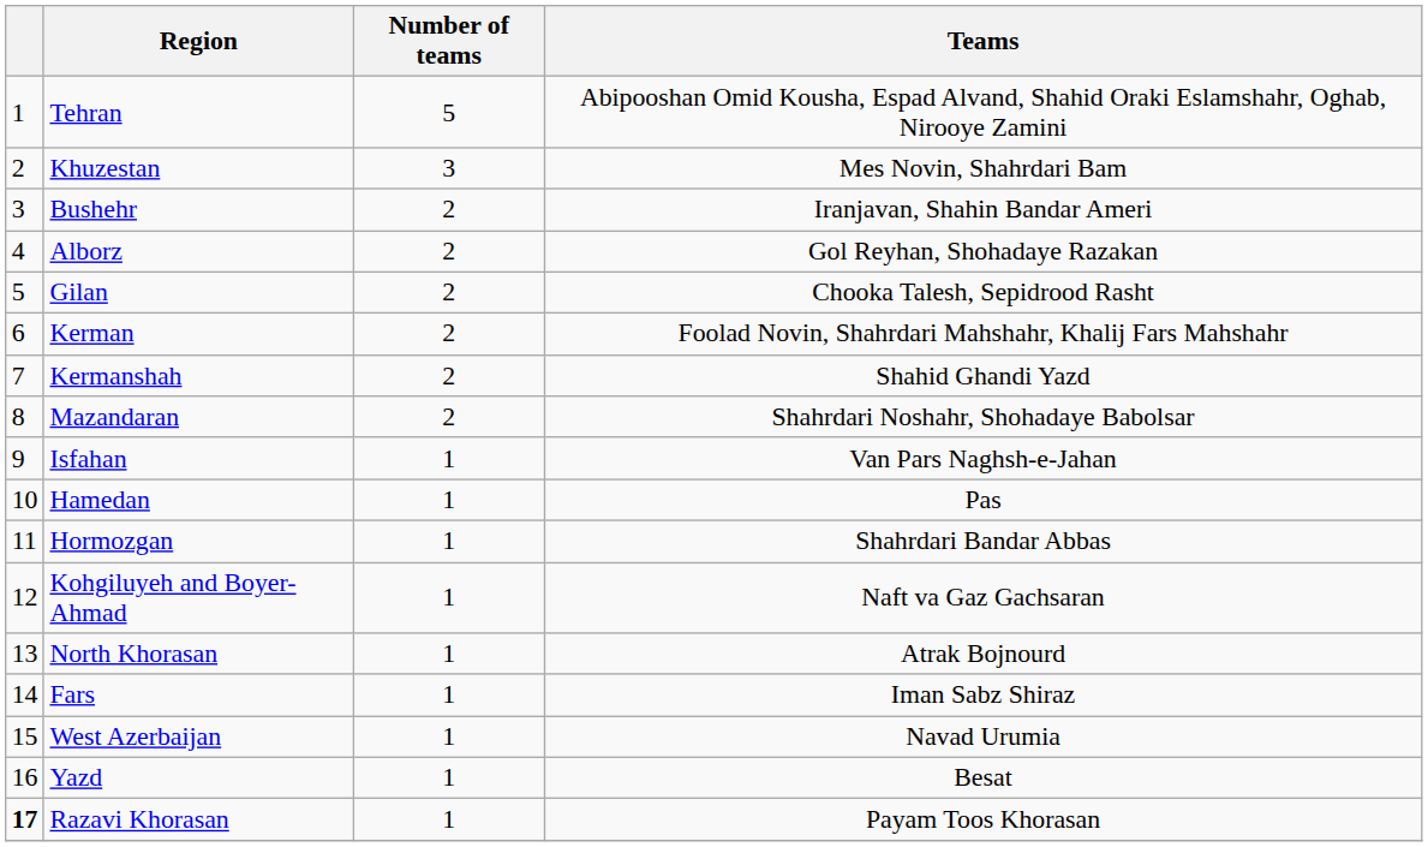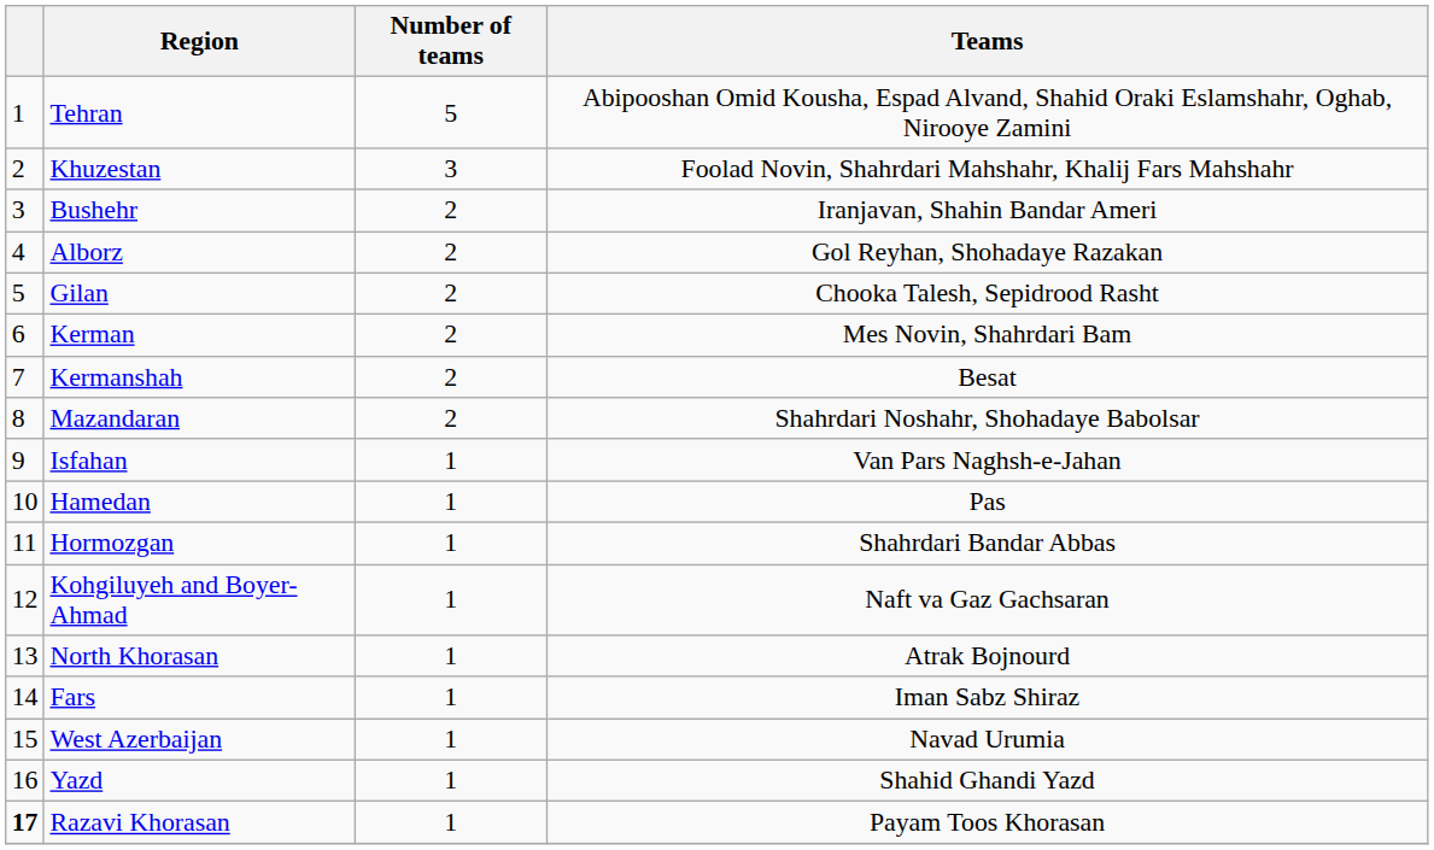 <table class="wikitable">
 <tr>
 <th></th>
 <th>Region</th>
 <th>Number of teams</th>
 <th>Teams</th>
 </tr>
 <tr>
 <td>1</td>
 <td><a href='#'>Tehran</a></td>
 <td align=center>5</td>
 <td align=center>Abipooshan Omid Kousha, Espad Alvand, Shahid Oraki Eslamshahr, Oghab, Nirooye Zamini</td>
 </tr>
 <tr>
 <td>2</td>
 <td><a href='#'>Khuzestan</a></td>
 <td align=center>3</td>
-<td align=center>Mes Novin, Shahrdari Bam</td>
+<td align=center>Foolad Novin, Shahrdari Mahshahr, Khalij Fars Mahshahr</td>
 </tr>
 <tr>
 <td>3</td>
 <td><a href='#'>Bushehr</a></td>
 <td align=center>2</td>
 <td align=center>Iranjavan, Shahin Bandar Ameri</td>
 </tr>
 <tr>
 <td>4</td>
 <td><a href='#'>Alborz</a></td>
 <td align=center>2</td>
 <td align=center>Gol Reyhan, Shohadaye Razakan</td>
 </tr>
 <tr>
 <td>5</td>
 <td><a href='#'>Gilan</a></td>
 <td align=center>2</td>
 <td align=center>Chooka Talesh, Sepidrood Rasht</td>
 </tr>
 <tr>
 <td>6</td>
 <td><a href='#'>Kerman</a></td>
 <td align=center>2</td>
-<td align=center>Foolad Novin, Shahrdari Mahshahr, Khalij Fars Mahshahr</td>
+<td align=center>Mes Novin, Shahrdari Bam</td>
 </tr>
 <tr>
 <td>7</td>
 <td><a href='#'>Kermanshah</a></td>
 <td align=center>2</td>
-<td align=center>Shahid Ghandi Yazd</td>
+<td align=center>Besat</td>
 </tr>
 <tr>
 <td>8</td>
 <td><a href='#'>Mazandaran</a></td>
 <td align=center>2</td>
 <td align=center>Shahrdari Noshahr, Shohadaye Babolsar</td>
 </tr>
 <tr>
 <td>9</td>
 <td><a href='#'>Isfahan</a></td>
 <td align=center>1</td>
 <td align=center>Van Pars Naghsh-e-Jahan</td>
 </tr>
 <tr>
 <td>10</td>
 <td><a href='#'>Hamedan</a></td>
 <td align=center>1</td>
 <td align=center>Pas</td>
 </tr>
 <tr>
 <td>11</td>
 <td><a href='#'>Hormozgan</a></td>
 <td align=center>1</td>
 <td align=center>Shahrdari Bandar Abbas</td>
 </tr>
 <tr>
 <td>12</td>
 <td><a href='#'>Kohgiluyeh and Boyer-Ahmad</a></td>
 <td align=center>1</td>
 <td align=center>Naft va Gaz Gachsaran</td>
 </tr>
 <tr>
 <td>13</td>
 <td><a href='#'>North Khorasan</a></td>
 <td align=center>1</td>
 <td align=center>Atrak Bojnourd</td>
 </tr>
 <tr>
 <td>14</td>
 <td><a href='#'>Fars</a></td>
 <td align=center>1</td>
 <td align=center>Iman Sabz Shiraz</td>
 </tr>
 <tr>
 <td>15</td>
 <td><a href='#'>West Azerbaijan</a></td>
 <td align=center>1</td>
 <td align=center>Navad Urumia</td>
 </tr>
 <tr>
 <td>16</td>
 <td><a href='#'>Yazd</a></td>
 <td align=center>1</td>
-<td align=center>Besat</td>
+<td align=center>Shahid Ghandi Yazd</td>
 </tr>
 <tr>
 <td><strong>17</strong></td>
 <td><a href='#'>Razavi Khorasan</a></td>
 <td align=center>1</td>
 <td align=center>Payam Toos Khorasan</td>
 </tr>
 <tr>
 </tr>
 </table>
